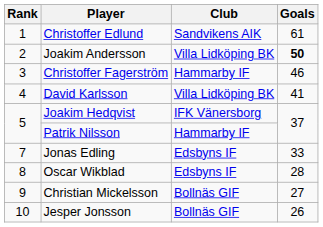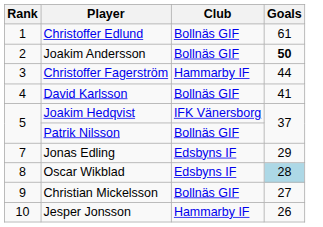 <table class="wikitable" style="text-align:center">
 <tr>
 <th>Rank</th>
 <th>Player</th>
 <th>Club</th>
 <th>Goals</th>
 </tr>
 <tr>
 <td>1</td>
 <td align="left"> <a href='#'>Christoffer Edlund</a></td>
-<td align="left"><a href='#'>Sandvikens AIK</a></td>
+<td align="left"><a href='#'>Bollnäs GIF</a></td>
 <td>61</td>
 </tr>
 <tr>
 <td>2</td>
 <td align="left"> Joakim Andersson</td>
-<td align="left"><a href='#'>Villa Lidköping BK</a></td>
+<td align="left"><a href='#'>Bollnäs GIF</a></td>
 <td><strong>50</strong></td>
 </tr>
 <tr>
 <td>3</td>
 <td align="left"> <a href='#'>Christoffer Fagerström</a></td>
 <td align="left"><a href='#'>Hammarby IF</a></td>
-<td>46</td>
+<td>44</td>
 </tr>
 <tr>
 <td>4</td>
 <td align="left"> <a href='#'>David Karlsson</a></td>
-<td align="left"><a href='#'>Villa Lidköping BK</a></td>
+<td align="left"><a href='#'>Bollnäs GIF</a></td>
 <td>41</td>
 </tr>
 <tr>
 <td rowspan="2">5</td>
 <td align="left"> <a href='#'>Joakim Hedqvist</a></td>
 <td align="left"><a href='#'>IFK Vänersborg</a></td>
 <td rowspan="2">37</td>
 </tr>
 <tr>
 <td align="left"> <a href='#'>Patrik Nilsson</a></td>
-<td align="left"><a href='#'>Hammarby IF</a></td>
+<td align="left"><a href='#'>Bollnäs GIF</a></td>
 </tr>
 <tr>
 <td>7</td>
 <td align="left"> Jonas Edling</td>
 <td align="left"><a href='#'>Edsbyns IF</a></td>
-<td>33</td>
+<td>29</td>
 </tr>
 <tr>
 <td>8</td>
 <td align="left"> Oscar Wikblad</td>
 <td align="left"><a href='#'>Edsbyns IF</a></td>
-<td>28</td>
+<td style="background: lightblue;">28</td>
 </tr>
 <tr>
 <td>9</td>
 <td align="left"> Christian Mickelsson</td>
 <td align="left"><a href='#'>Bollnäs GIF</a></td>
 <td>27</td>
 </tr>
 <tr>
 <td>10</td>
 <td align="left"> Jesper Jonsson</td>
-<td align="left"><a href='#'>Bollnäs GIF</a></td>
+<td align="left"><a href='#'>Hammarby IF</a></td>
 <td>26</td>
 </tr>
 </table>
